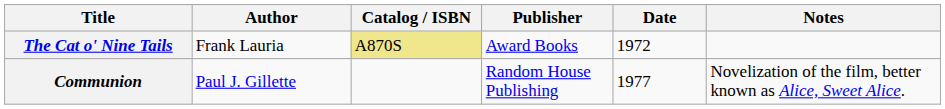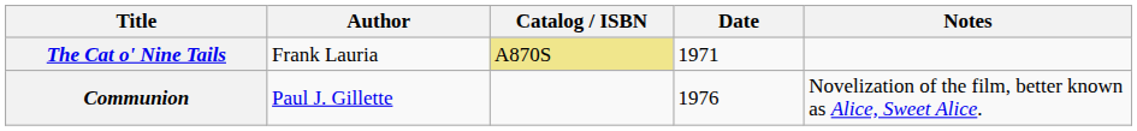 <table class="wikitable sortable" style="width:100%;">
 <tr>
 <th width=20%>Title</th>
 <th width=17%>Author</th>
 <th width=14%>Catalog / ISBN</th>
-<th width=14%>Publisher</th>
 <th width=10%>Date</th>
 <th width=25%>Notes</th>
 </tr>
 <tr>
 <th><em><a href='#'>The Cat o' Nine Tails</a></em></th>
 <td>Frank Lauria</td>
 <td style="background: khaki;">A870S</td>
-<td><a href='#'>Award Books</a></td>
-<td>1972</td>
+<td>1971</td>
 <td></td>
 </tr>
 <tr>
 <th><em>Communion</em></th>
 <td><a href='#'>Paul J. Gillette</a></td>
 <td></td>
-<td><a href='#'>Random House Publishing</a></td>
-<td>1977</td>
+<td>1976</td>
 <td>Novelization of the film, better known as <em><a href='#'>Alice, Sweet Alice</a></em>.</td>
 </tr>
 </table>
